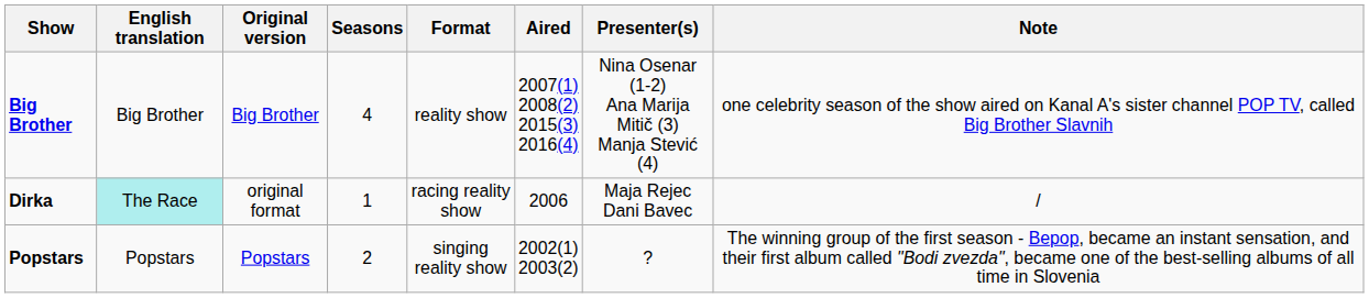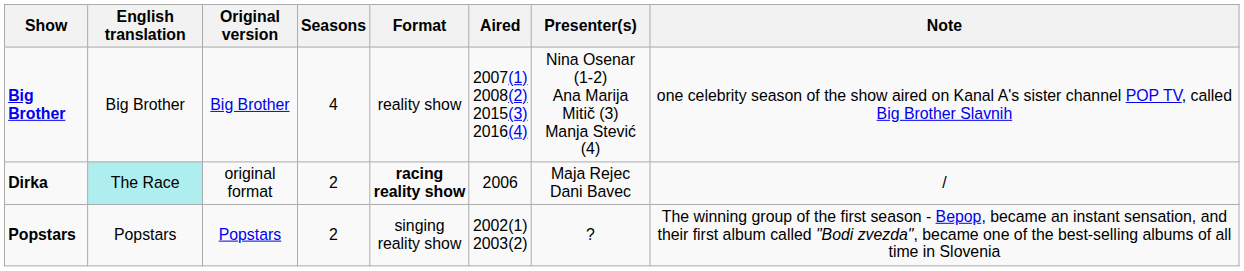 <table class="wikitable">
 <tr>
 <th>Show</th>
 <th>English translation</th>
 <th>Original version</th>
 <th>Seasons</th>
 <th>Format</th>
 <th>Aired</th>
 <th>Presenter(s)</th>
 <th>Note</th>
 </tr>
 <tr>
 <td><strong><a href='#'>Big Brother</a></strong></td>
 <td align=center>Big Brother</td>
 <td align=center><a href='#'>Big Brother</a></td>
 <td align=center>4</td>
 <td align=center>reality show</td>
 <td align=center>2007<a href='#'>(1)</a><br>2008<a href='#'>(2)</a><br>2015<a href='#'>(3)</a><br>2016<a href='#'>(4)</a></td>
 <td align=center>Nina Osenar (1-2)<br>Ana Marija Mitič (3)<br>Manja Stević (4)</td>
 <td align=center>one celebrity season of the show aired on Kanal A's sister channel <a href='#'>POP TV</a>, called <a href='#'>Big Brother Slavnih</a></td>
 </tr>
 <tr>
 <td><strong>Dirka</strong></td>
 <td align=center style="background: paleturquoise;">The Race</td>
 <td align=center>original format</td>
-<td align=center>1</td>
-<td align=center>racing reality show</td>
+<td align=center>2</td>
+<td align=center><strong>racing reality show</strong></td>
 <td align=center>2006</td>
 <td align=center>Maja Rejec<br>Dani Bavec</td>
 <td align=center>/</td>
 </tr>
 <tr>
 <td><strong>Popstars</strong></td>
 <td align=center>Popstars</td>
 <td align=center><a href='#'>Popstars</a></td>
 <td align=center>2</td>
 <td align=center>singing reality show</td>
 <td align=center>2002(1)<br>2003(2)</td>
 <td align=center>?</td>
 <td align=center>The winning group of the first season - <a href='#'>Bepop</a>, became an instant sensation, and their first album called <em>"Bodi zvezda"</em>, became one of the best-selling albums of all time in Slovenia</td>
 </tr>
 </table>
